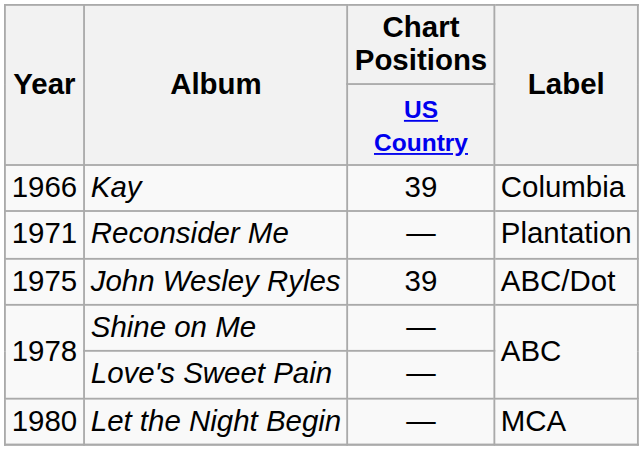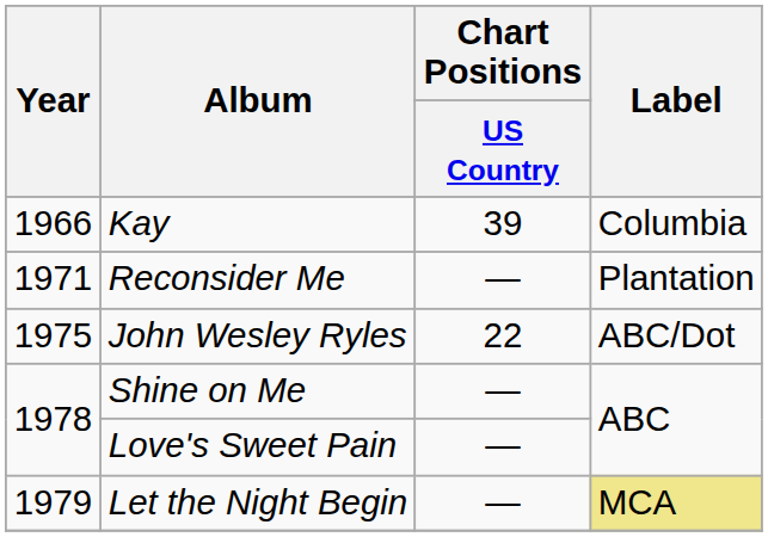 <table class="wikitable">
 <tr>
 <th rowspan="2">Year</th>
 <th rowspan="2">Album</th>
 <th colspan="1">Chart Positions</th>
 <th rowspan="2">Label</th>
 </tr>
 <tr>
 <th width="65"><small><a href='#'>US Country</a></small></th>
 </tr>
 <tr>
 <td>1966</td>
 <td><em>Kay</em></td>
 <td align="center">39</td>
 <td>Columbia</td>
 </tr>
 <tr>
 <td>1971</td>
 <td><em>Reconsider Me</em></td>
 <td align="center">—</td>
 <td>Plantation</td>
 </tr>
 <tr>
 <td>1975</td>
 <td><em>John Wesley Ryles</em></td>
-<td align="center">39</td>
+<td align="center">22</td>
 <td>ABC/Dot</td>
 </tr>
 <tr>
 <td rowspan="2">1978</td>
 <td><em>Shine on Me</em></td>
 <td align="center">—</td>
 <td rowspan="2">ABC</td>
 </tr>
 <tr>
 <td><em>Love's Sweet Pain</em></td>
 <td align="center">—</td>
 </tr>
 <tr>
-<td>1980</td>
+<td>1979</td>
 <td><em>Let the Night Begin</em></td>
 <td align="center">—</td>
-<td>MCA</td>
+<td style="background: khaki;">MCA</td>
 </tr>
 <tr>
 </tr>
 </table>
